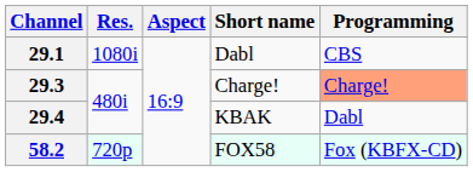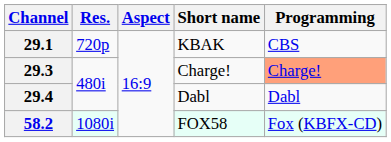 <table class="wikitable">
 <tr>
 <th><a href='#'>Channel</a></th>
 <th><a href='#'>Res.</a></th>
 <th><a href='#'>Aspect</a></th>
 <th>Short name</th>
 <th>Programming</th>
 </tr>
 <tr>
 <th scope = "row">29.1</th>
-<td><a href='#'>1080i</a></td>
+<td><a href='#'>720p</a></td>
 <td rowspan=4><a href='#'>16:9</a></td>
-<td>Dabl</td>
+<td>KBAK</td>
 <td><a href='#'>CBS</a></td>
 </tr>
 <tr>
 <th scope = "row">29.3</th>
 <td rowspan=2><a href='#'>480i</a></td>
 <td>Charge!</td>
 <td style="background: lightsalmon;"><a href='#'>Charge!</a></td>
 </tr>
 <tr>
 <th scope = "row">29.4</th>
-<td>KBAK</td>
+<td>Dabl</td>
 <td><a href='#'>Dabl</a></td>
 </tr>
 <tr style="background-color: #E6FFF7;">
 <th scope = "row"><a href='#'>58.2</a></th>
-<td><a href='#'>720p</a></td>
+<td><a href='#'>1080i</a></td>
 <td>FOX58</td>
 <td><a href='#'>Fox</a> (<a href='#'>KBFX-CD</a>)</td>
 </tr>
 </table>
